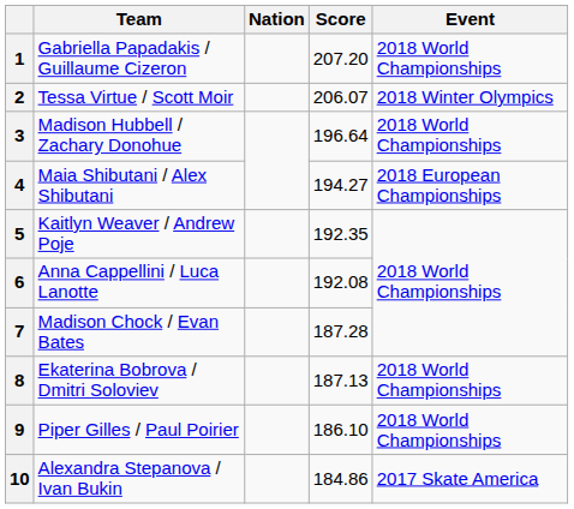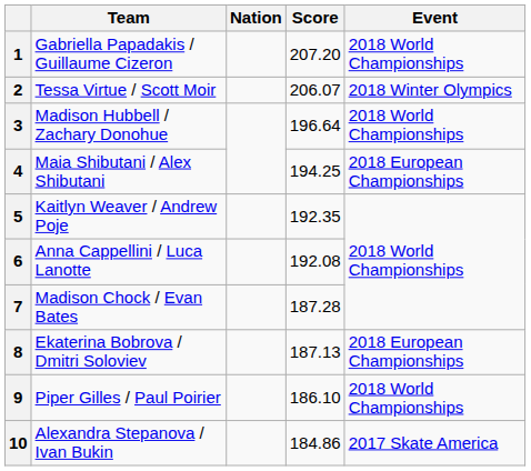 <table class="wikitable sortable" style="text-align:left; width:80%">
 <tr>
 <th scope="col"></th>
 <th scope="col">Team</th>
 <th scope="col">Nation</th>
 <th scope="col">Score</th>
 <th scope="col">Event</th>
 </tr>
 <tr>
 <th scope="row">1</th>
 <td><a href='#'>Gabriella Papadakis</a> / <a href='#'>Guillaume Cizeron</a></td>
 <td></td>
 <td style="text-align:center;">207.20</td>
 <td><a href='#'>2018 World Championships</a></td>
 </tr>
 <tr>
 <th scope="row">2</th>
 <td><a href='#'>Tessa Virtue</a> / <a href='#'>Scott Moir</a></td>
 <td></td>
 <td style="text-align:center;">206.07</td>
 <td><a href='#'>2018 Winter Olympics</a></td>
 </tr>
 <tr>
 <th scope="row">3</th>
 <td><a href='#'>Madison Hubbell</a> / <a href='#'>Zachary Donohue</a></td>
 <td rowspan="2"></td>
 <td style="text-align:center;">196.64</td>
 <td><a href='#'>2018 World Championships</a></td>
 </tr>
 <tr>
 <th scope="row">4</th>
 <td><a href='#'>Maia Shibutani</a> / <a href='#'>Alex Shibutani</a></td>
-<td style="text-align:center;">194.27</td>
+<td style="text-align:center;">194.25</td>
 <td><a href='#'>2018 European Championships</a></td>
 </tr>
 <tr>
 <th scope="row">5</th>
 <td><a href='#'>Kaitlyn Weaver</a> / <a href='#'>Andrew Poje</a></td>
 <td></td>
 <td style="text-align:center;">192.35</td>
 <td rowspan="3"><a href='#'>2018 World Championships</a></td>
 </tr>
 <tr>
 <th scope="row">6</th>
 <td><a href='#'>Anna Cappellini</a> / <a href='#'>Luca Lanotte</a></td>
 <td></td>
 <td style="text-align:center;">192.08</td>
 </tr>
 <tr>
 <th scope="row">7</th>
 <td><a href='#'>Madison Chock</a> / <a href='#'>Evan Bates</a></td>
 <td></td>
 <td style="text-align:center;">187.28</td>
 </tr>
 <tr>
 <th scope="row">8</th>
 <td><a href='#'>Ekaterina Bobrova</a> / <a href='#'>Dmitri Soloviev</a></td>
 <td></td>
 <td style="text-align:center;">187.13</td>
-<td><a href='#'>2018 World Championships</a></td>
+<td><a href='#'>2018 European Championships</a></td>
 </tr>
 <tr>
 <th scope="row">9</th>
 <td><a href='#'>Piper Gilles</a> / <a href='#'>Paul Poirier</a></td>
 <td></td>
 <td style="text-align:center;">186.10</td>
 <td><a href='#'>2018 World Championships</a></td>
 </tr>
 <tr>
 <th scope="row">10</th>
 <td><a href='#'>Alexandra Stepanova</a> / <a href='#'>Ivan Bukin</a></td>
 <td></td>
 <td style="text-align:center;">184.86</td>
 <td><a href='#'>2017 Skate America</a></td>
 </tr>
 </table>
